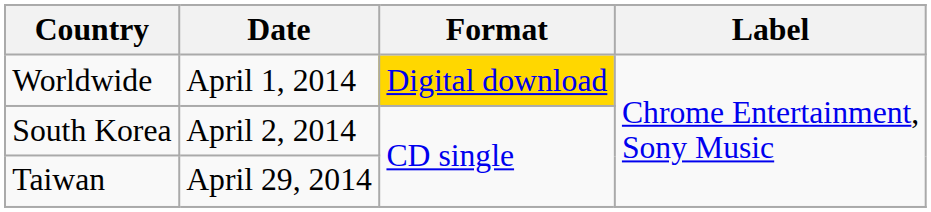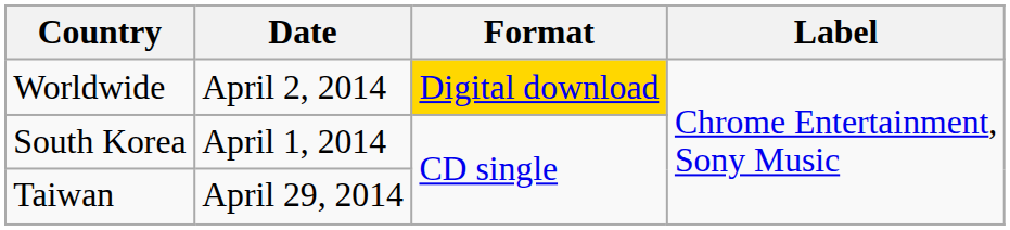 <table class="wikitable plainrowheaders">
 <tr>
 <th scope="col">Country</th>
 <th>Date</th>
 <th>Format</th>
 <th>Label</th>
 </tr>
 <tr>
 <td>Worldwide</td>
-<td rowspan="1">April 1, 2014</td>
+<td>April 2, 2014</td>
 <td style="background: gold;"><a href='#'>Digital download</a></td>
 <td rowspan="3"><a href='#'>Chrome Entertainment</a>, <br><a href='#'>Sony Music</a></td>
 </tr>
 <tr>
 <td>South Korea</td>
-<td>April 2, 2014</td>
+<td rowspan="1">April 1, 2014</td>
 <td rowspan="2"><a href='#'>CD single</a></td>
 </tr>
 <tr>
 <td>Taiwan</td>
 <td>April 29, 2014</td>
 </tr>
 </table>
